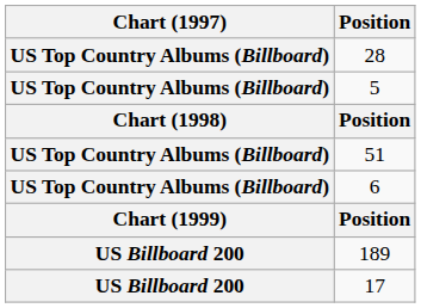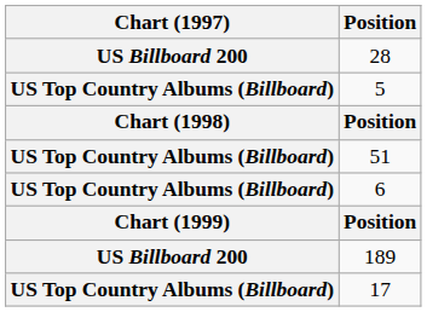 <table class="wikitable plainrowheaders" style="text-align:center">
 <tr>
 <th scope="col">Chart (1997)</th>
 <th scope="col">Position</th>
 </tr>
 <tr>
-<th scope="row">US Top Country Albums (<em>Billboard</em>)</th>
+<th scope="row">US <em>Billboard</em> 200</th>
 <td>28</td>
 </tr>
 <tr>
 <th scope="row">US Top Country Albums (<em>Billboard</em>)</th>
 <td>5</td>
 </tr>
 <tr>
 <th scope="col">Chart (1998)</th>
 <th scope="col">Position</th>
 </tr>
 <tr>
 <th scope="row">US Top Country Albums (<em>Billboard</em>)</th>
 <td>51</td>
 </tr>
 <tr>
 <th scope="row">US Top Country Albums (<em>Billboard</em>)</th>
 <td>6</td>
 </tr>
 <tr>
 <th scope="col">Chart (1999)</th>
 <th scope="col">Position</th>
 </tr>
 <tr>
 <th scope="row">US <em>Billboard</em> 200</th>
 <td>189</td>
 </tr>
 <tr>
-<th scope="row">US <em>Billboard</em> 200</th>
+<th scope="row">US Top Country Albums (<em>Billboard</em>)</th>
 <td>17</td>
 </tr>
 </table>
